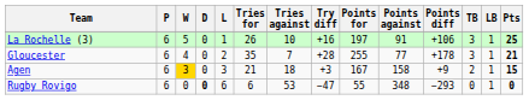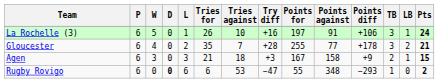 <table class="wikitable" style="text-align: center;">
 <tr>
 <th width="200">Team</th>
 <th width="20">P</th>
 <th width="20">W</th>
 <th width="20">D</th>
 <th width="20">L</th>
 <th width="20">Tries for</th>
 <th width="20">Tries against</th>
 <th width="20">Try diff</th>
 <th width="20">Points for</th>
 <th width="20">Points against</th>
 <th width="25">Points diff</th>
 <th width="20">TB</th>
 <th width="20">LB</th>
 <th width="20">Pts</th>
 </tr>
 <tr>
 </tr>
 <tr bgcolor=ccffcc>
 <td align=left> <a href='#'>La Rochelle</a> (3)</td>
 <td>6</td>
 <td>5</td>
 <td>0</td>
 <td>1</td>
 <td>26</td>
 <td>10</td>
 <td>+16</td>
 <td>197</td>
 <td>91</td>
 <td>+106</td>
 <td>3</td>
 <td>1</td>
-<td><strong>25</strong></td>
+<td><strong>24</strong></td>
 </tr>
 <tr>
 <td align=left> <a href='#'>Gloucester</a></td>
 <td>6</td>
 <td>4</td>
 <td>0</td>
 <td>2</td>
 <td>35</td>
 <td>7</td>
 <td>+28</td>
 <td>255</td>
 <td>77</td>
 <td>+178</td>
 <td>3</td>
-<td>1</td>
+<td>2</td>
 <td><strong>21</strong></td>
 </tr>
 <tr>
 <td align=left> <a href='#'>Agen</a></td>
 <td>6</td>
-<td style="background: gold;">3</td>
+<td>3</td>
 <td>0</td>
 <td>3</td>
 <td>21</td>
 <td>18</td>
 <td>+3</td>
 <td>167</td>
 <td>158</td>
 <td>+9</td>
 <td>2</td>
 <td>1</td>
 <td><strong>15</strong></td>
 </tr>
 <tr>
 <td align=left> <a href='#'>Rugby Rovigo</a></td>
 <td>6</td>
 <td>0</td>
 <td><strong>0</strong></td>
 <td>6</td>
 <td>6</td>
 <td>53</td>
 <td>−47</td>
 <td>55</td>
 <td>348</td>
 <td>−293</td>
+<td>1</td>
 <td>0</td>
-<td>1</td>
-<td><strong>0</strong></td>
+<td><strong>2</strong></td>
 </tr>
 </table>
